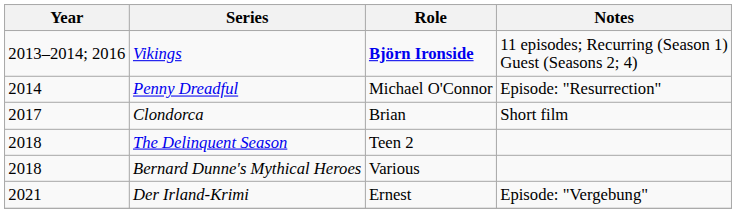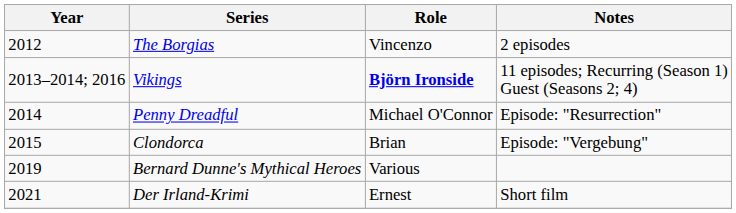 <table class="wikitable sortable">
 <tr>
 <th>Year</th>
 <th>Series</th>
 <th>Role</th>
 <th>Notes</th>
+</tr>
+<tr>
+<td>2012</td>
+<td><em><a href='#'>The Borgias</a></em></td>
+<td>Vincenzo</td>
+<td>2 episodes</td>
 </tr>
 <tr>
 <td>2013–2014; 2016</td>
 <td><em><a href='#'>Vikings</a></em></td>
 <td><strong><a href='#'>Björn Ironside</a></strong></td>
 <td>11 episodes; Recurring (Season 1)<br>Guest (Seasons 2; 4)</td>
 </tr>
 <tr>
 <td>2014</td>
 <td><em><a href='#'>Penny Dreadful</a></em></td>
 <td>Michael O'Connor</td>
 <td>Episode: "Resurrection"</td>
 </tr>
 <tr>
-<td>2017</td>
+<td>2015</td>
 <td><em>Clondorca</em></td>
 <td>Brian</td>
-<td>Short film</td>
+<td>Episode: "Vergebung"</td>
 </tr>
 <tr>
-<td>2018</td>
-<td><em><a href='#'>The Delinquent Season</a></em></td>
-<td>Teen 2</td>
-<td></td>
-</tr>
-<tr>
-<td>2018</td>
+<td>2019</td>
 <td><em>Bernard Dunne's Mythical Heroes</em></td>
 <td>Various</td>
 <td></td>
 </tr>
 <tr>
 <td>2021</td>
 <td><em>Der Irland-Krimi</em></td>
 <td>Ernest</td>
-<td>Episode: "Vergebung"</td>
+<td>Short film</td>
 </tr>
 <tr>
 </tr>
 </table>
